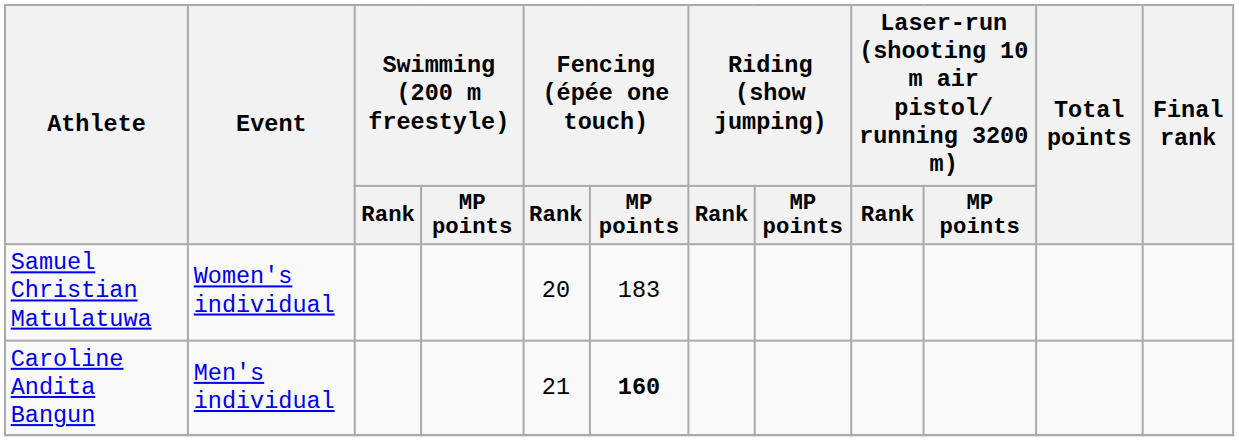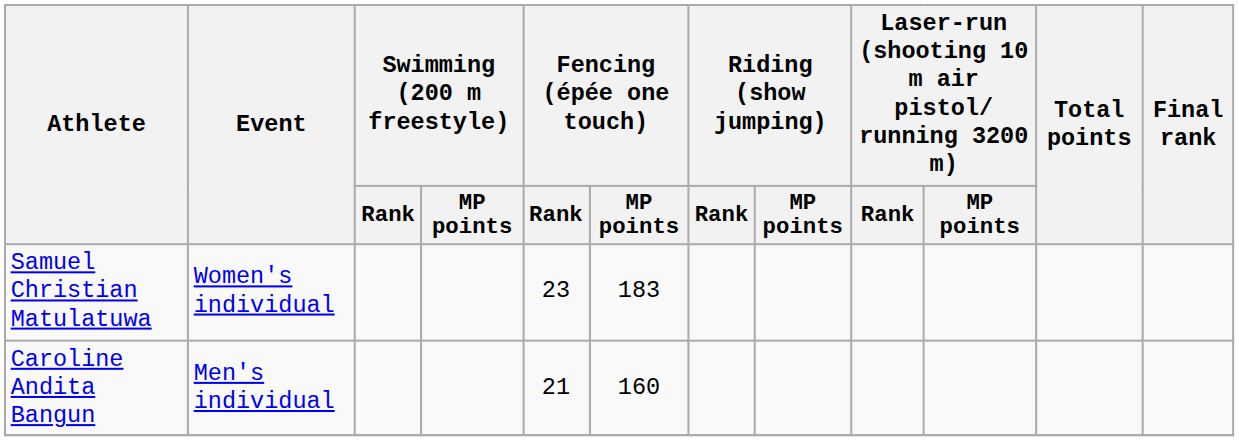 <table class=wikitable style=font-size:90%;text-align:center>
 <tr>
 <th rowspan="2">Athlete</th>
 <th rowspan="2">Event</th>
 <th colspan=2>Swimming<br><span>(200 m freestyle)</span></th>
 <th colspan=2>Fencing<br><span>(épée one touch)</span></th>
 <th colspan=2>Riding<br><span>(show jumping)</span></th>
 <th colspan=2>Laser-run<br><span>(shooting 10 m air pistol/<br>running 3200 m)</span></th>
 <th rowspan=2>Total points</th>
 <th rowspan=2>Final rank</th>
 </tr>
 <tr style="font-size:95%">
 <th>Rank</th>
 <th>MP points</th>
 <th>Rank</th>
 <th>MP points</th>
 <th>Rank</th>
 <th>MP points</th>
 <th>Rank</th>
 <th>MP points</th>
 </tr>
 <tr>
 <td align=left><a href='#'>Samuel Christian Matulatuwa</a></td>
 <td align=left><a href='#'>Women's individual</a></td>
 <td></td>
 <td></td>
-<td>20</td>
+<td>23</td>
 <td>183</td>
 <td></td>
 <td></td>
 <td></td>
 <td></td>
 <td></td>
 <td></td>
 </tr>
 <tr>
 <td align=left><a href='#'>Caroline Andita Bangun</a></td>
 <td align=left><a href='#'>Men's individual</a></td>
 <td></td>
 <td></td>
 <td>21</td>
-<td><strong>160</strong></td>
+<td>160</td>
 <td></td>
 <td></td>
 <td></td>
 <td></td>
 <td></td>
 <td></td>
 </tr>
 <tr>
 </tr>
 </table>
